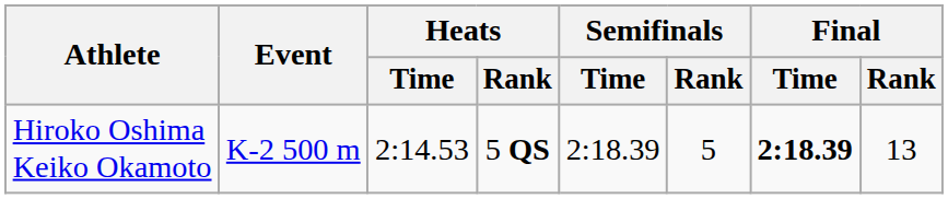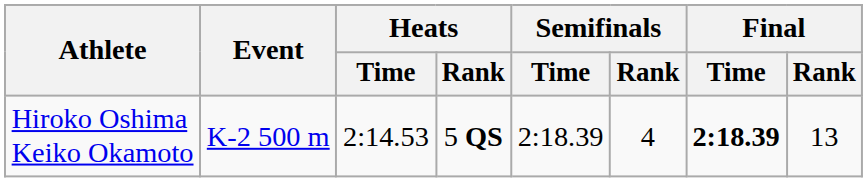 <table class="wikitable" style="font-size:90%">
 <tr>
 <th rowspan=2>Athlete</th>
 <th rowspan=2>Event</th>
 <th colspan=2>Heats</th>
 <th colspan=2>Semifinals</th>
 <th colspan=2>Final</th>
 </tr>
 <tr style="font-size:95%">
 <th>Time</th>
 <th>Rank</th>
 <th>Time</th>
 <th>Rank</th>
 <th>Time</th>
 <th>Rank</th>
 </tr>
 <tr align=center>
 <td align=left><a href='#'>Hiroko Oshima</a><br><a href='#'>Keiko Okamoto</a></td>
 <td align=left><a href='#'>K-2 500 m</a></td>
 <td>2:14.53</td>
 <td>5 <strong>QS</strong></td>
 <td>2:18.39</td>
-<td>5</td>
+<td>4</td>
 <td><strong>2:18.39</strong></td>
 <td>13</td>
 </tr>
 </table>
